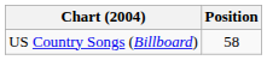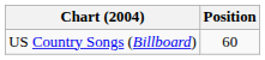 <table class="wikitable sortable">
 <tr>
 <th scope="col">Chart (2004)</th>
 <th scope="col">Position</th>
 </tr>
 <tr>
 <td>US <a href='#'>Country Songs</a> (<em><a href='#'>Billboard</a></em>)</td>
-<td align="center">58</td>
+<td align="center">60</td>
 </tr>
 </table>
